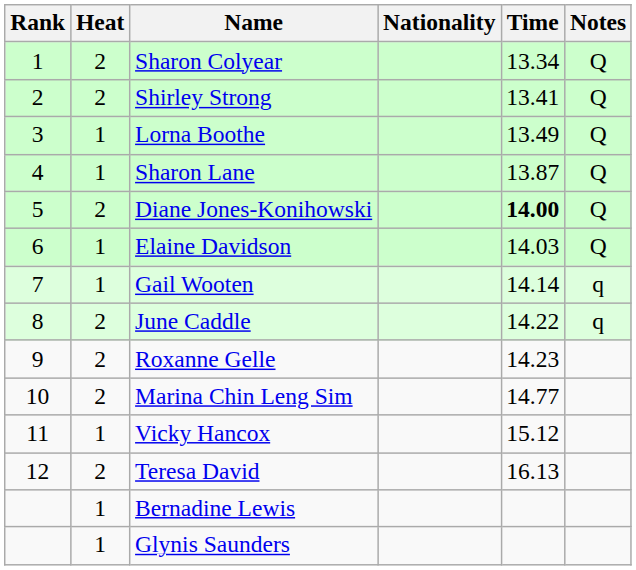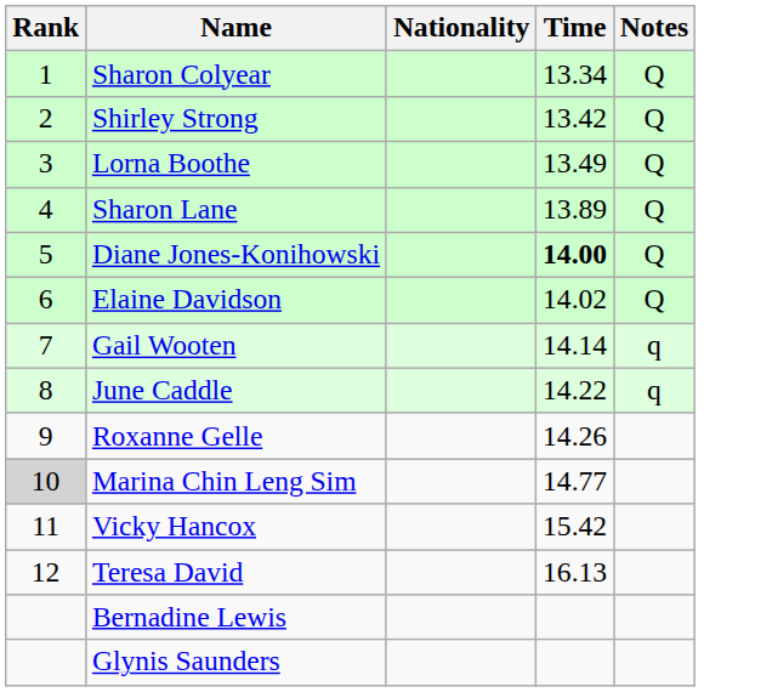 <table class="wikitable sortable" style="text-align:center">
 <tr>
 <th>Rank</th>
-<th>Heat</th>
 <th>Name</th>
 <th>Nationality</th>
 <th>Time</th>
 <th>Notes</th>
 </tr>
 <tr bgcolor=ccffcc>
 <td>1</td>
-<td>2</td>
 <td align=left><a href='#'>Sharon Colyear</a></td>
 <td align=left></td>
 <td>13.34</td>
 <td>Q</td>
 </tr>
 <tr bgcolor=ccffcc>
 <td>2</td>
-<td>2</td>
 <td align=left><a href='#'>Shirley Strong</a></td>
 <td align=left></td>
-<td>13.41</td>
+<td>13.42</td>
 <td>Q</td>
 </tr>
 <tr bgcolor=ccffcc>
 <td>3</td>
-<td>1</td>
 <td align=left><a href='#'>Lorna Boothe</a></td>
 <td align=left></td>
 <td>13.49</td>
 <td>Q</td>
 </tr>
 <tr bgcolor=ccffcc>
 <td>4</td>
-<td>1</td>
 <td align=left><a href='#'>Sharon Lane</a></td>
 <td align=left></td>
-<td>13.87</td>
+<td>13.89</td>
 <td>Q</td>
 </tr>
 <tr bgcolor=ccffcc>
 <td>5</td>
-<td>2</td>
 <td align=left><a href='#'>Diane Jones-Konihowski</a></td>
 <td align=left></td>
 <td><strong>14.00</strong></td>
 <td>Q</td>
 </tr>
 <tr bgcolor=ccffcc>
 <td>6</td>
-<td>1</td>
 <td align=left><a href='#'>Elaine Davidson</a></td>
 <td align=left></td>
-<td>14.03</td>
+<td>14.02</td>
 <td>Q</td>
 </tr>
 <tr bgcolor=ddffdd>
 <td>7</td>
-<td>1</td>
 <td align=left><a href='#'>Gail Wooten</a></td>
 <td align=left></td>
 <td>14.14</td>
 <td>q</td>
 </tr>
 <tr bgcolor=ddffdd>
 <td>8</td>
-<td>2</td>
 <td align=left><a href='#'>June Caddle</a></td>
 <td align=left></td>
 <td>14.22</td>
 <td>q</td>
 </tr>
 <tr>
 <td>9</td>
-<td>2</td>
 <td align=left><a href='#'>Roxanne Gelle</a></td>
 <td align=left></td>
-<td>14.23</td>
+<td>14.26</td>
 <td></td>
 </tr>
 <tr>
-<td>10</td>
-<td>2</td>
+<td style="background: lightgrey;">10</td>
 <td align=left><a href='#'>Marina Chin Leng Sim</a></td>
 <td align=left></td>
 <td>14.77</td>
 <td></td>
 </tr>
 <tr>
 <td>11</td>
-<td>1</td>
 <td align=left><a href='#'>Vicky Hancox</a></td>
 <td align=left></td>
-<td>15.12</td>
+<td>15.42</td>
 <td></td>
 </tr>
 <tr>
 <td>12</td>
-<td>2</td>
 <td align=left><a href='#'>Teresa David</a></td>
 <td align=left></td>
 <td>16.13</td>
 <td></td>
 </tr>
 <tr>
 <td></td>
-<td>1</td>
 <td align=left><a href='#'>Bernadine Lewis</a></td>
 <td align=left></td>
 <td></td>
 <td></td>
 </tr>
 <tr>
 <td></td>
-<td>1</td>
 <td align=left><a href='#'>Glynis Saunders</a></td>
 <td align=left></td>
 <td></td>
 <td></td>
 </tr>
 </table>
